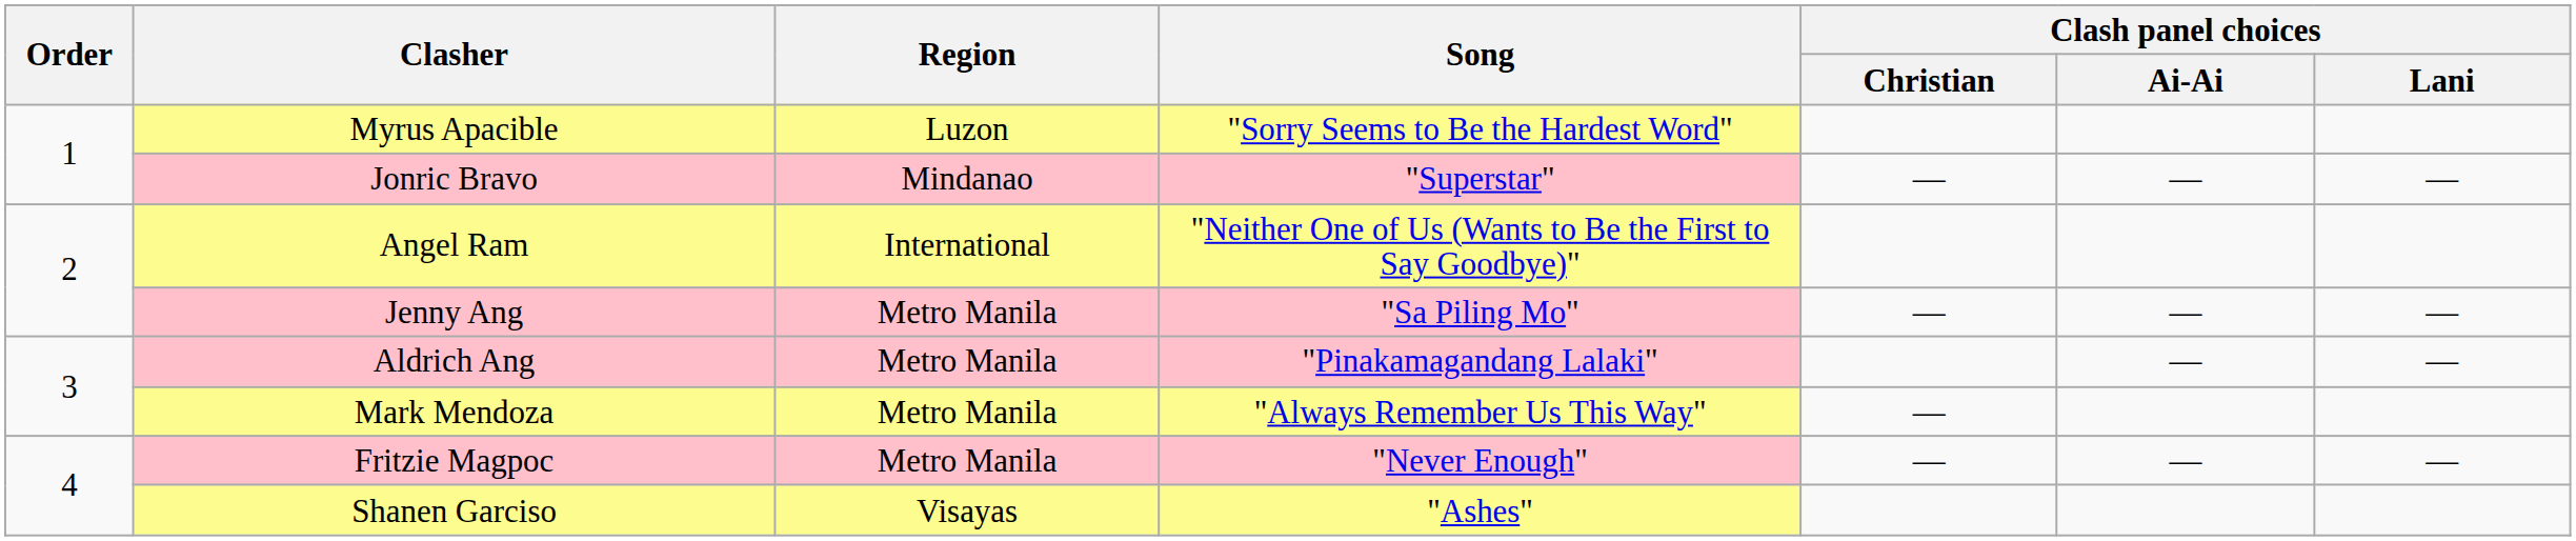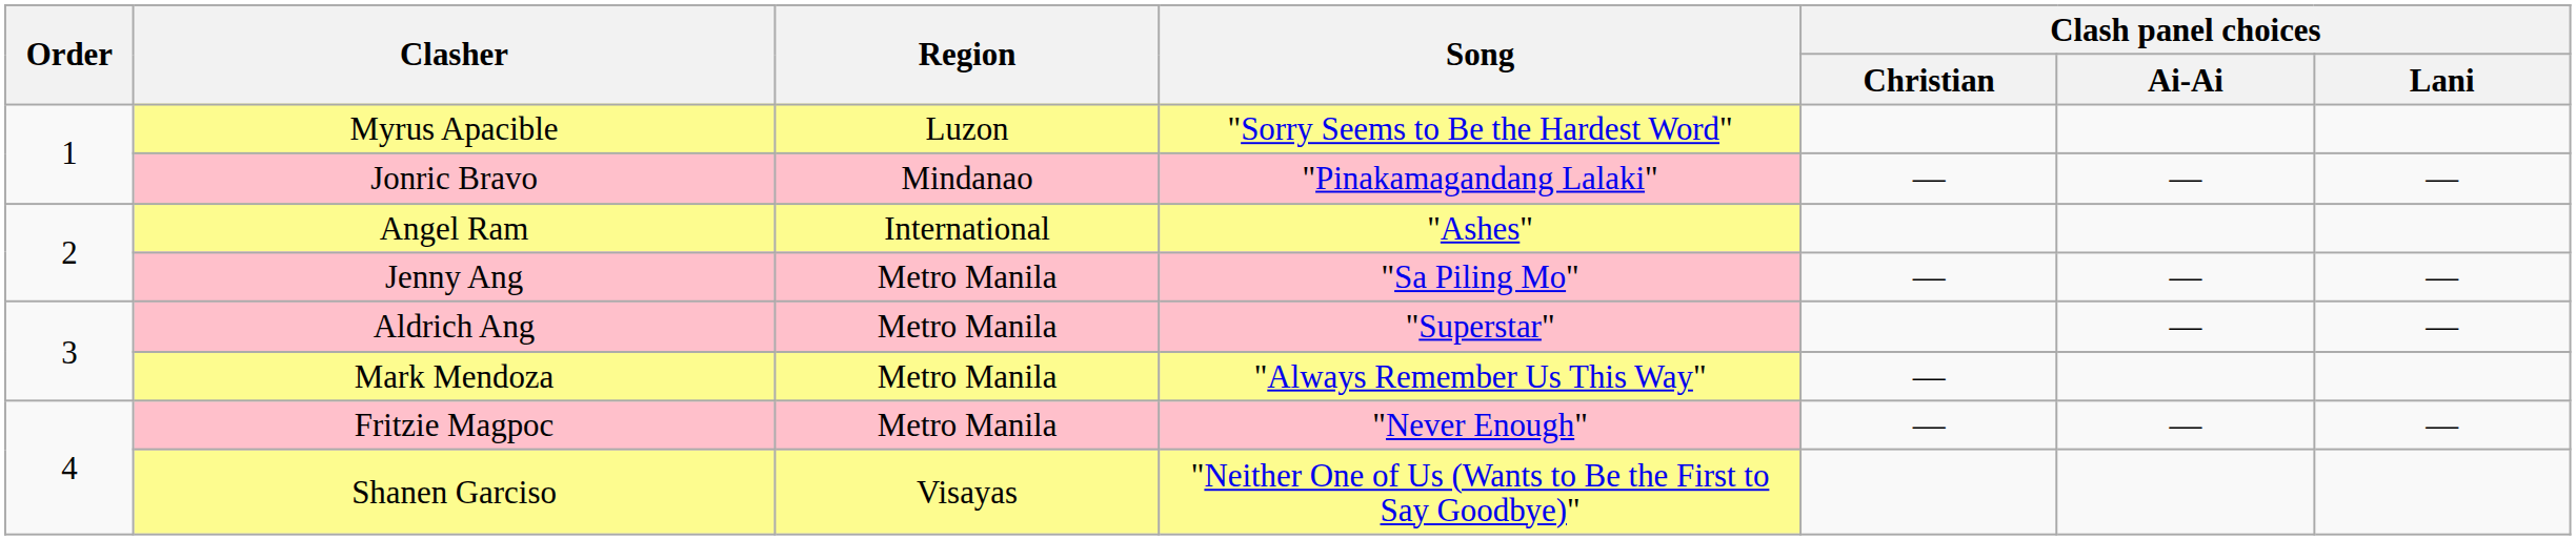 <table class="wikitable" style="text-align:center; line-height:17px; width:100%;">
 <tr>
 <th rowspan="2" width="5%">Order</th>
 <th rowspan="2" width="25%">Clasher</th>
 <th rowspan="2">Region</th>
 <th rowspan="2" width="25%">Song</th>
 <th colspan="3" width="30%">Clash panel choices</th>
 </tr>
 <tr>
 <th width="10%">Christian</th>
 <th width="10%">Ai-Ai</th>
 <th width="10%">Lani</th>
 </tr>
 <tr>
 <td rowspan="2">1</td>
 <td style="background:#fdfc8f;">Myrus Apacible</td>
 <td style="background:#fdfc8f;">Luzon</td>
 <td style="background:#fdfc8f;">"<a href='#'>Sorry Seems to Be the Hardest Word</a>"</td>
 <td><strong></strong></td>
 <td><strong></strong></td>
 <td><strong></strong></td>
 </tr>
 <tr>
 <td style="background:pink;">Jonric Bravo</td>
 <td style="background:pink;">Mindanao</td>
-<td style="background:pink;">"<a href='#'>Superstar</a>"</td>
+<td style="background:pink;">"<a href='#'>Pinakamagandang Lalaki</a>"</td>
 <td>—</td>
 <td>—</td>
 <td>—</td>
 </tr>
 <tr>
 <td rowspan="2">2</td>
 <td style="background:#fdfc8f;">Angel Ram</td>
 <td style="background:#fdfc8f;">International</td>
-<td style="background:#fdfc8f;">"<a href='#'>Neither One of Us (Wants to Be the First to Say Goodbye)</a>"</td>
+<td style="background:#fdfc8f;">"<a href='#'>Ashes</a>"</td>
 <td><strong></strong></td>
 <td><strong></strong></td>
 <td><strong></strong></td>
 </tr>
 <tr>
 <td style="background:pink;">Jenny Ang</td>
 <td style="background:pink;">Metro Manila</td>
 <td style="background:pink;">"<a href='#'>Sa Piling Mo</a>"</td>
 <td>—</td>
 <td>—</td>
 <td>—</td>
 </tr>
 <tr>
 <td rowspan="2">3</td>
 <td style="background:pink;">Aldrich Ang</td>
 <td style="background:pink;">Metro Manila</td>
-<td style="background:pink;">"<a href='#'>Pinakamagandang Lalaki</a>"</td>
+<td style="background:pink;">"<a href='#'>Superstar</a>"</td>
 <td><strong></strong></td>
 <td>—</td>
 <td>—</td>
 </tr>
 <tr>
 <td style="background:#fdfc8f;">Mark Mendoza</td>
 <td style="background:#fdfc8f;">Metro Manila</td>
 <td style="background:#fdfc8f;">"<a href='#'>Always Remember Us This Way</a>"</td>
 <td>—</td>
 <td><strong></strong></td>
 <td><strong></strong></td>
 </tr>
 <tr>
 <td rowspan="2">4</td>
 <td style="background:pink;">Fritzie Magpoc</td>
 <td style="background:pink;">Metro Manila</td>
 <td style="background:pink;">"<a href='#'>Never Enough</a>"</td>
 <td>—</td>
 <td>—</td>
 <td>—</td>
 </tr>
 <tr>
 <td style="background:#fdfc8f;">Shanen Garciso</td>
 <td style="background:#fdfc8f;">Visayas</td>
-<td style="background:#fdfc8f;">"<a href='#'>Ashes</a>"</td>
+<td style="background:#fdfc8f;">"<a href='#'>Neither One of Us (Wants to Be the First to Say Goodbye)</a>"</td>
 <td><strong></strong></td>
 <td><strong></strong></td>
 <td><strong></strong></td>
 </tr>
 </table>
